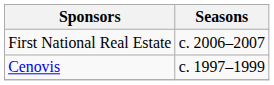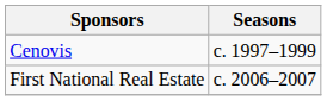 <table class="wikitable collapsible">
 <tr>
 <th>Sponsors</th>
 <th>Seasons</th>
 </tr>
 <tr>
+<td><a href='#'>Cenovis</a></td>
+<td>c. 1997–1999</td>
+</tr>
+<tr>
 <td>First National Real Estate </td>
 <td>c. 2006–2007</td>
 </tr>
 <tr>
-<td><a href='#'>Cenovis</a></td>
-<td>c. 1997–1999</td>
-</tr>
-<tr>
 </tr>
 </table>
